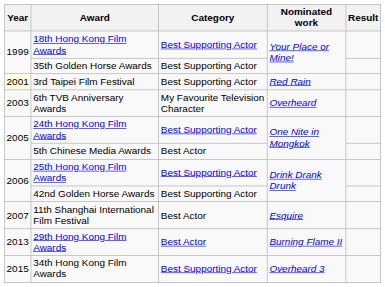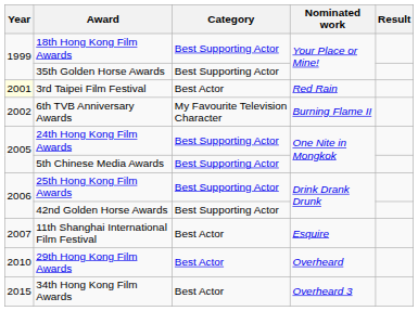 <table class="wikitable sortable">
 <tr>
 <th>Year</th>
 <th>Award</th>
 <th>Category</th>
 <th>Nominated work</th>
 <th>Result</th>
 </tr>
 <tr>
 <td rowspan="2">1999</td>
 <td><a href='#'>18th Hong Kong Film Awards</a></td>
 <td><a href='#'>Best Supporting Actor</a></td>
 <td rowspan="2"><em><a href='#'>Your Place or Mine!</a></em></td>
 <td></td>
 </tr>
 <tr>
 <td>35th Golden Horse Awards</td>
 <td>Best Supporting Actor</td>
 <td></td>
 </tr>
 <tr>
 <td style="background: lightyellow;">2001</td>
 <td>3rd Taipei Film Festival</td>
-<td>Best Supporting Actor</td>
+<td>Best Actor</td>
 <td><em><a href='#'>Red Rain</a></em></td>
 <td></td>
 </tr>
 <tr>
-<td>2003</td>
+<td>2002</td>
 <td>6th TVB Anniversary Awards</td>
 <td>My Favourite Television Character</td>
-<td><em><a href='#'>Overheard</a></em></td>
+<td><em><a href='#'>Burning Flame II</a></em></td>
 <td></td>
 </tr>
 <tr>
 <td rowspan="2">2005</td>
 <td><a href='#'>24th Hong Kong Film Awards</a></td>
 <td><a href='#'>Best Supporting Actor</a></td>
 <td rowspan="2"><em><a href='#'>One Nite in Mongkok</a></em></td>
 <td></td>
 </tr>
 <tr>
 <td>5th Chinese Media Awards</td>
-<td>Best Actor</td>
+<td><a href='#'>Best Supporting Actor</a></td>
 <td></td>
 </tr>
 <tr>
 <td rowspan="2">2006</td>
 <td><a href='#'>25th Hong Kong Film Awards</a></td>
 <td><a href='#'>Best Supporting Actor</a></td>
 <td rowspan="2"><em><a href='#'>Drink Drank Drunk</a></em></td>
 <td></td>
 </tr>
 <tr>
 <td>42nd Golden Horse Awards</td>
 <td>Best Supporting Actor</td>
 <td></td>
 </tr>
 <tr>
 <td>2007</td>
 <td>11th Shanghai International Film Festival</td>
 <td>Best Actor</td>
 <td><em><a href='#'>Esquire</a></em></td>
 <td></td>
 </tr>
 <tr>
-<td>2013</td>
+<td>2010</td>
 <td><a href='#'>29th Hong Kong Film Awards</a></td>
 <td><a href='#'>Best Actor</a></td>
-<td><em><a href='#'>Burning Flame II</a></em></td>
+<td><em><a href='#'>Overheard</a></em></td>
 <td></td>
 </tr>
 <tr>
 <td>2015</td>
 <td>34th Hong Kong Film Awards</td>
-<td><a href='#'>Best Supporting Actor</a></td>
+<td>Best Actor</td>
 <td><em><a href='#'>Overheard 3</a></em></td>
 <td></td>
 </tr>
 </table>
